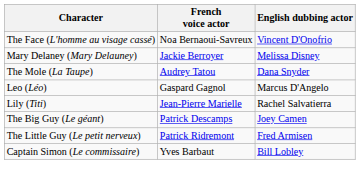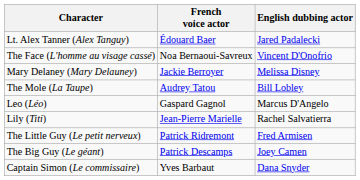 <table class="wikitable">
 <tr>
 <th>Character</th>
 <th>French <br>voice actor</th>
 <th>English dubbing actor</th>
+</tr>
+<tr>
+<td>Lt. Alex Tanner (<em>Alex Tanguy</em>)</td>
+<td><a href='#'>Édouard Baer</a></td>
+<td><a href='#'>Jared Padalecki</a></td>
 </tr>
 <tr>
 <td>The Face (<em>L'homme au visage cassé</em>)</td>
 <td>Noa Bernaoui-Savreux</td>
 <td><a href='#'>Vincent D'Onofrio</a></td>
 </tr>
 <tr>
 <td>Mary Delaney (<em>Mary Delauney</em>)</td>
 <td><a href='#'>Jackie Berroyer</a></td>
 <td><a href='#'>Melissa Disney</a></td>
 </tr>
 <tr>
 <td>The Mole (<em>La Taupe</em>)</td>
 <td><a href='#'>Audrey Tatou</a></td>
-<td><a href='#'>Dana Snyder</a></td>
+<td><a href='#'>Bill Lobley</a></td>
 </tr>
 <tr>
 <td>Leo (<em>Léo</em>)</td>
 <td>Gaspard Gagnol</td>
 <td>Marcus D'Angelo</td>
 </tr>
 <tr>
 <td>Lily (<em>Titi</em>)</td>
 <td><a href='#'>Jean-Pierre Marielle</a></td>
 <td>Rachel Salvatierra</td>
 </tr>
 <tr>
+<td>The Little Guy (<em>Le petit nerveux</em>)</td>
+<td><a href='#'>Patrick Ridremont</a></td>
+<td><a href='#'>Fred Armisen</a></td>
+</tr>
+<tr>
 <td>The Big Guy (<em>Le géant</em>)</td>
 <td><a href='#'>Patrick Descamps</a></td>
 <td><a href='#'>Joey Camen</a></td>
 </tr>
 <tr>
-<td>The Little Guy (<em>Le petit nerveux</em>)</td>
-<td><a href='#'>Patrick Ridremont</a></td>
-<td><a href='#'>Fred Armisen</a></td>
-</tr>
-<tr>
 <td>Captain Simon (<em>Le commissaire</em>)</td>
 <td>Yves Barbaut</td>
-<td><a href='#'>Bill Lobley</a></td>
+<td><a href='#'>Dana Snyder</a></td>
 </tr>
 </table>
